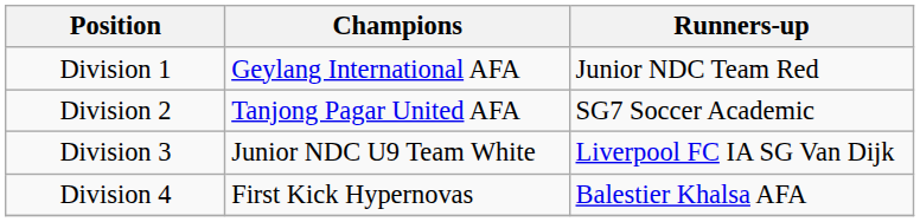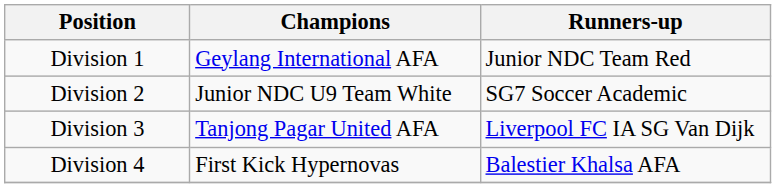 <table class="wikitable" style="text-align:center">
 <tr>
 <th width='125'>Position</th>
 <th width='200'>Champions</th>
 <th width='200'>Runners-up</th>
 </tr>
 <tr>
 <td>Division 1</td>
 <td align='left'><a href='#'>Geylang International</a> AFA</td>
 <td align='left'>Junior NDC Team Red</td>
 </tr>
 <tr>
 <td>Division 2</td>
-<td align='left'><a href='#'>Tanjong Pagar United</a> AFA</td>
+<td align='left'>Junior NDC U9 Team White</td>
 <td align='left'>SG7 Soccer Academic</td>
 </tr>
 <tr>
 <td>Division 3</td>
-<td align='left'>Junior NDC U9 Team White</td>
+<td align='left'><a href='#'>Tanjong Pagar United</a> AFA</td>
 <td align='left'><a href='#'>Liverpool FC</a> IA SG Van Dijk</td>
 </tr>
 <tr>
 <td>Division 4</td>
 <td align='left'>First Kick Hypernovas</td>
 <td align='left'><a href='#'>Balestier Khalsa</a> AFA</td>
 </tr>
 <tr>
 </tr>
 </table>
